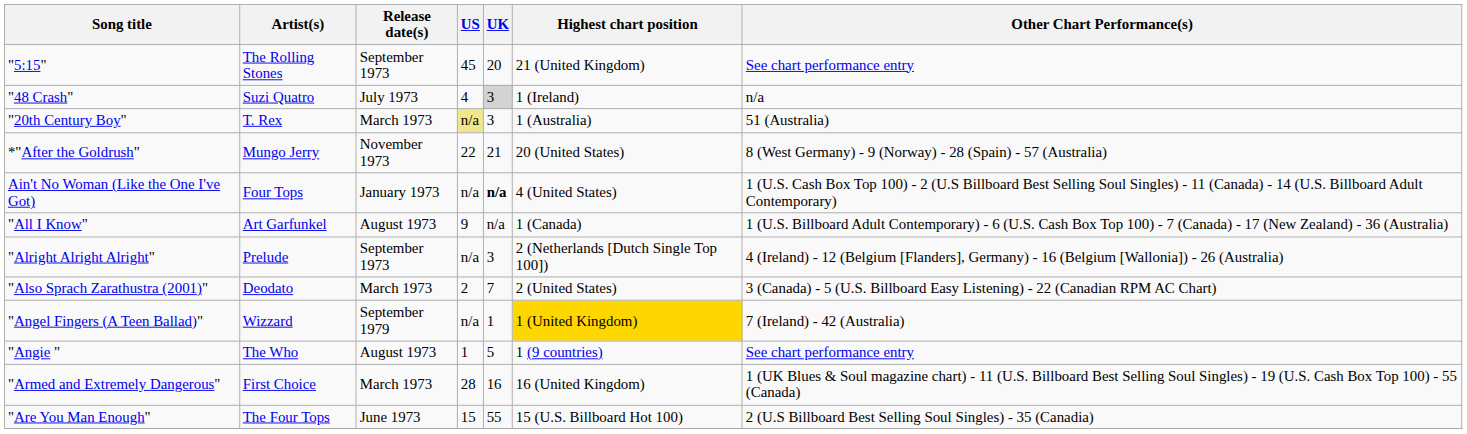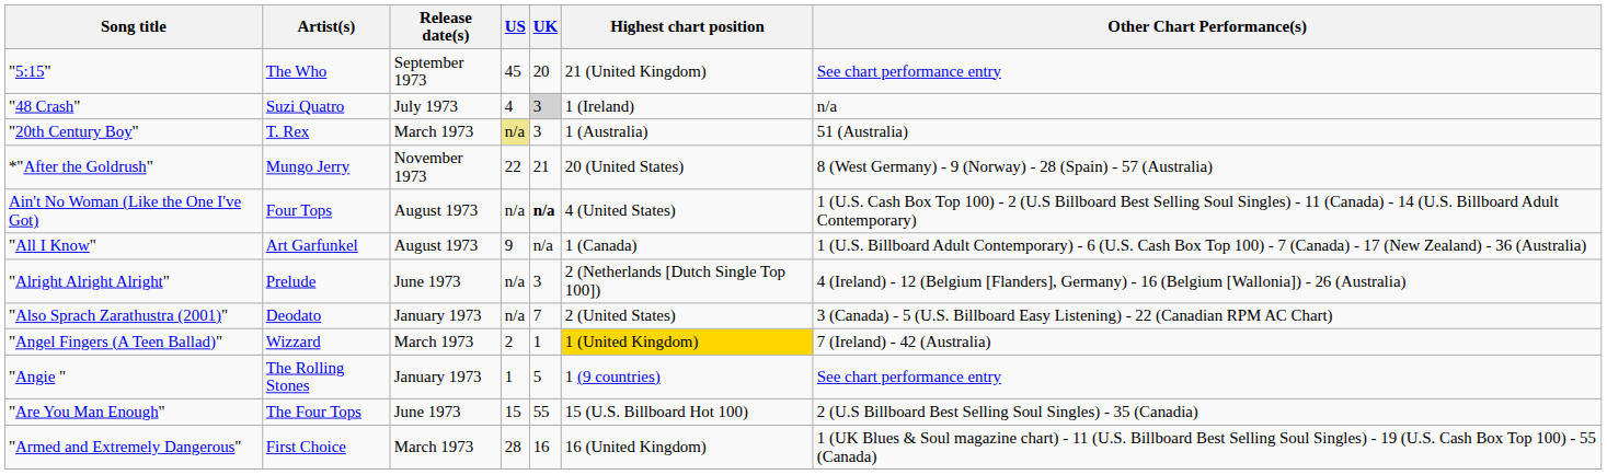 <table class="wikitable sortable">
 <tr>
 <th>Song title</th>
 <th>Artist(s)</th>
 <th>Release date(s)</th>
 <th><a href='#'>US</a></th>
 <th><a href='#'>UK</a></th>
 <th>Highest chart position</th>
 <th>Other Chart Performance(s)</th>
 </tr>
 <tr>
 <td>"<a href='#'>5:15</a>"</td>
-<td><a href='#'>The Rolling Stones</a></td>
+<td><a href='#'>The Who</a></td>
 <td>September 1973</td>
 <td>45</td>
 <td>20</td>
 <td>21 (United Kingdom)</td>
 <td><a href='#'>See chart performance entry</a></td>
 </tr>
 <tr>
 <td>"<a href='#'>48 Crash</a>"</td>
 <td><a href='#'>Suzi Quatro</a></td>
 <td>July 1973</td>
 <td>4</td>
 <td style="background: lightgrey;">3</td>
 <td>1 (Ireland)</td>
 <td>n/a</td>
 </tr>
 <tr>
 <td>"<a href='#'>20th Century Boy</a>"</td>
 <td><a href='#'>T. Rex</a></td>
 <td>March 1973</td>
 <td style="background: khaki;">n/a</td>
 <td>3</td>
 <td>1 (Australia)</td>
 <td>51 (Australia)</td>
 </tr>
 <tr>
 <td>*"<a href='#'>After the Goldrush</a>"</td>
 <td><a href='#'>Mungo Jerry</a></td>
 <td>November 1973</td>
 <td>22</td>
 <td>21</td>
 <td>20 (United States)</td>
 <td>8 (West Germany) - 9 (Norway) - 28 (Spain) - 57 (Australia)</td>
 </tr>
 <tr>
 <td><a href='#'>Ain't No Woman (Like the One I've Got)</a></td>
 <td><a href='#'>Four Tops</a></td>
-<td>January 1973</td>
+<td>August 1973</td>
 <td>n/a</td>
 <td><strong>n/a</strong></td>
 <td>4 (United States)</td>
 <td>1 (U.S. Cash Box Top 100) - 2 (U.S Billboard Best Selling Soul Singles) - 11 (Canada) - 14 (U.S. Billboard Adult Contemporary)</td>
 </tr>
 <tr>
 <td>"<a href='#'>All I Know</a>"</td>
 <td><a href='#'>Art Garfunkel</a></td>
 <td>August 1973</td>
 <td>9</td>
 <td>n/a</td>
 <td>1 (Canada)</td>
 <td>1 (U.S. Billboard Adult Contemporary) - 6 (U.S. Cash Box Top 100) - 7 (Canada) - 17 (New Zealand) - 36 (Australia)</td>
 </tr>
 <tr>
 <td>"<a href='#'>Alright Alright Alright</a>"</td>
 <td><a href='#'>Prelude</a></td>
-<td>September 1973</td>
+<td>June 1973</td>
 <td>n/a</td>
 <td>3</td>
 <td>2 (Netherlands [Dutch Single Top 100])</td>
 <td>4 (Ireland) - 12 (Belgium [Flanders], Germany) - 16 (Belgium [Wallonia]) - 26 (Australia)</td>
 </tr>
 <tr>
 <td>"<a href='#'>Also Sprach Zarathustra (2001)</a>"</td>
 <td><a href='#'>Deodato</a></td>
-<td>March 1973</td>
-<td>2</td>
+<td>January 1973</td>
+<td>n/a</td>
 <td>7</td>
 <td>2 (United States)</td>
 <td>3 (Canada) - 5 (U.S. Billboard Easy Listening) - 22 (Canadian RPM AC Chart)</td>
 </tr>
 <tr>
 <td>"<a href='#'>Angel Fingers (A Teen Ballad)</a>"</td>
 <td><a href='#'>Wizzard</a></td>
-<td>September 1979</td>
-<td>n/a</td>
+<td>March 1973</td>
+<td>2</td>
 <td>1</td>
 <td style="background: gold;">1 (United Kingdom)</td>
 <td>7 (Ireland) - 42 (Australia)</td>
 </tr>
 <tr>
 <td>"<a href='#'>Angie</a> "</td>
-<td><a href='#'>The Who</a></td>
-<td>August 1973</td>
+<td><a href='#'>The Rolling Stones</a></td>
+<td>January 1973</td>
 <td>1</td>
 <td>5</td>
 <td>1 <a href='#'>(9 countries)</a></td>
 <td><a href='#'>See chart performance entry</a></td>
+</tr>
+<tr>
+<td>"<a href='#'>Are You Man Enough</a>"</td>
+<td><a href='#'>The Four Tops</a></td>
+<td>June 1973</td>
+<td>15</td>
+<td>55</td>
+<td>15 (U.S. Billboard Hot 100)</td>
+<td>2 (U.S Billboard Best Selling Soul Singles) - 35 (Canadia)</td>
 </tr>
 <tr>
 <td>"<a href='#'>Armed and Extremely Dangerous</a>"</td>
 <td><a href='#'>First Choice</a></td>
 <td>March 1973</td>
 <td>28</td>
 <td>16</td>
 <td>16 (United Kingdom)</td>
 <td>1 (UK Blues & Soul magazine chart) - 11 (U.S. Billboard Best Selling Soul Singles) - 19 (U.S. Cash Box Top 100) - 55 (Canada)</td>
 </tr>
 <tr>
-<td>"<a href='#'>Are You Man Enough</a>"</td>
-<td><a href='#'>The Four Tops</a></td>
-<td>June 1973</td>
-<td>15</td>
-<td>55</td>
-<td>15 (U.S. Billboard Hot 100)</td>
-<td>2 (U.S Billboard Best Selling Soul Singles) - 35 (Canadia)</td>
-</tr>
-<tr>
 </tr>
 </table>
